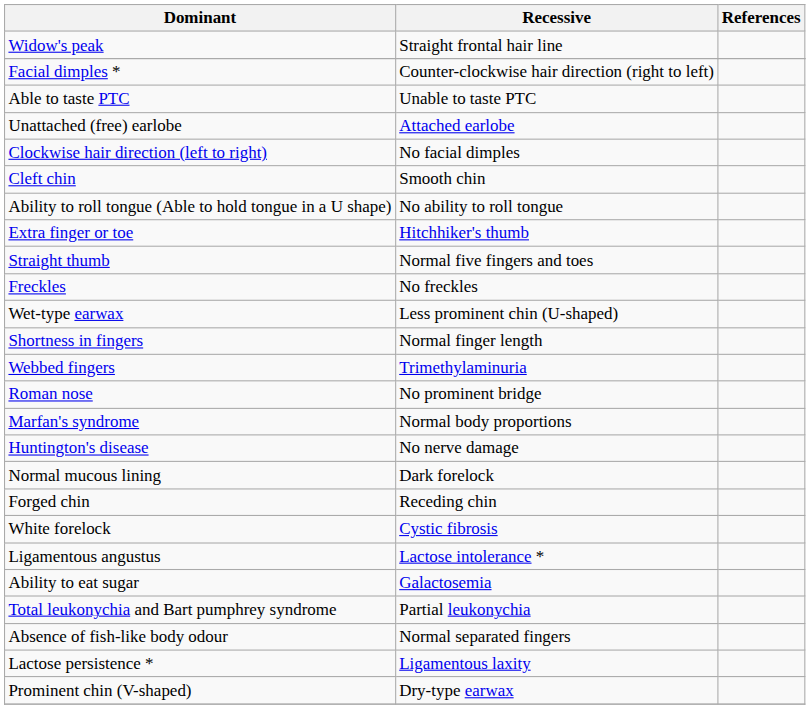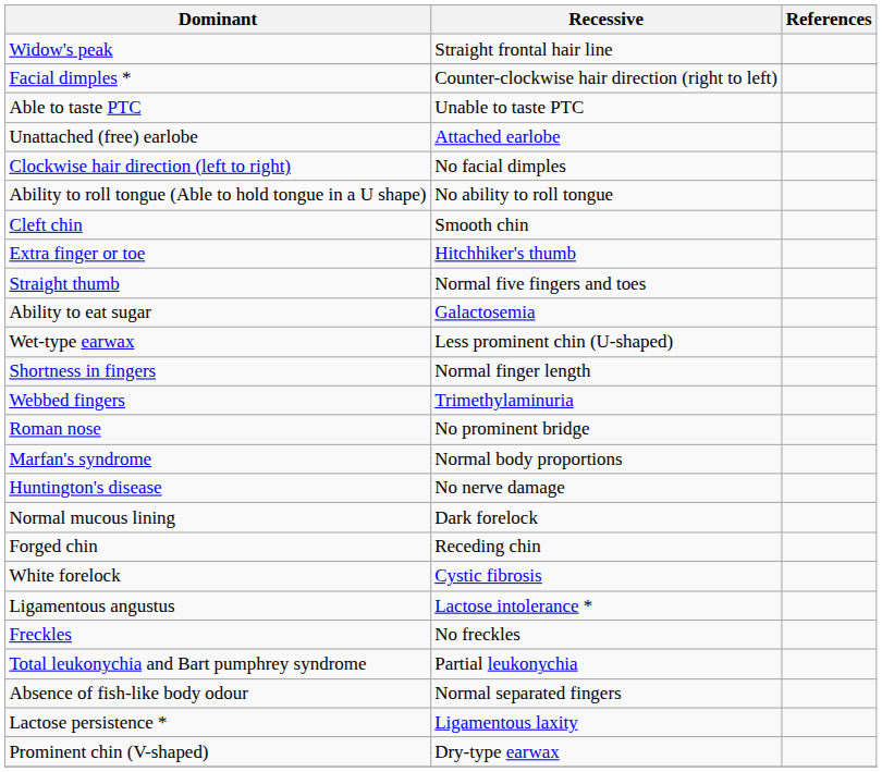 <table class="wikitable sortable">
 <tr>
 <th>Dominant</th>
 <th>Recessive</th>
 <th>References</th>
 </tr>
 <tr>
 <td><a href='#'>Widow's peak</a></td>
 <td>Straight frontal hair line</td>
 <td></td>
 </tr>
 <tr>
 </tr>
 <tr>
 <td><a href='#'>Facial dimples</a> *</td>
 <td>Counter-clockwise hair direction (right to left)</td>
 <td></td>
 </tr>
 <tr>
 <td>Able to taste <a href='#'>PTC</a></td>
 <td>Unable to taste PTC</td>
 <td></td>
 </tr>
 <tr>
 <td>Unattached (free) earlobe</td>
 <td><a href='#'>Attached earlobe</a></td>
 <td></td>
 </tr>
 <tr>
 <td><a href='#'>Clockwise hair direction (left to right)</a></td>
 <td>No facial dimples</td>
 <td></td>
 </tr>
 <tr>
-<td><a href='#'>Cleft chin</a></td>
-<td>Smooth chin</td>
+<td>Ability to roll tongue (Able to hold tongue in a U shape)</td>
+<td>No ability to roll tongue</td>
 <td></td>
 </tr>
 <tr>
-<td>Ability to roll tongue (Able to hold tongue in a U shape)</td>
-<td>No ability to roll tongue</td>
+<td><a href='#'>Cleft chin</a></td>
+<td>Smooth chin</td>
 <td></td>
 </tr>
 <tr>
 <td><a href='#'>Extra finger or toe</a></td>
 <td><a href='#'>Hitchhiker's thumb</a></td>
 <td></td>
 </tr>
 <tr>
 <td><a href='#'>Straight thumb</a></td>
 <td>Normal five fingers and toes</td>
 <td></td>
 </tr>
 <tr>
-<td><a href='#'>Freckles</a></td>
-<td>No freckles</td>
+<td>Ability to eat sugar</td>
+<td><a href='#'>Galactosemia</a></td>
 <td></td>
 </tr>
 <tr>
 <td>Wet-type <a href='#'>earwax</a></td>
 <td>Less prominent chin (U-shaped)</td>
 <td></td>
 </tr>
 <tr>
 <td><a href='#'>Shortness in fingers</a></td>
 <td>Normal finger length</td>
 <td></td>
 </tr>
 <tr>
 <td><a href='#'>Webbed fingers</a></td>
 <td><a href='#'>Trimethylaminuria</a></td>
 <td></td>
 </tr>
 <tr>
 <td><a href='#'>Roman nose</a></td>
 <td>No prominent bridge</td>
 <td></td>
 </tr>
 <tr>
 <td><a href='#'>Marfan's syndrome</a></td>
 <td>Normal body proportions</td>
 <td></td>
 </tr>
 <tr>
 <td><a href='#'>Huntington's disease</a></td>
 <td>No nerve damage</td>
 <td></td>
 </tr>
 <tr>
 <td>Normal mucous lining</td>
 <td>Dark forelock</td>
 <td></td>
 </tr>
 <tr>
 <td>Forged chin</td>
 <td>Receding chin</td>
 <td></td>
 </tr>
 <tr>
 <td>White forelock</td>
 <td><a href='#'>Cystic fibrosis</a></td>
 <td></td>
 </tr>
 <tr>
 <td>Ligamentous angustus</td>
 <td><a href='#'>Lactose intolerance</a> *</td>
 <td></td>
 </tr>
 <tr>
-<td>Ability to eat sugar</td>
-<td><a href='#'>Galactosemia</a></td>
+<td><a href='#'>Freckles</a></td>
+<td>No freckles</td>
 <td></td>
 </tr>
 <tr>
 <td><a href='#'>Total leukonychia</a> and Bart pumphrey syndrome</td>
 <td>Partial <a href='#'>leukonychia</a></td>
 <td></td>
 </tr>
 <tr>
 <td>Absence of fish-like body odour</td>
 <td>Normal separated fingers</td>
 <td></td>
 </tr>
 <tr>
 <td>Lactose persistence *</td>
 <td><a href='#'>Ligamentous laxity</a></td>
 <td></td>
 </tr>
 <tr>
 <td>Prominent chin (V-shaped)</td>
 <td>Dry-type <a href='#'>earwax</a></td>
 <td></td>
 </tr>
 <tr>
 </tr>
 </table>
